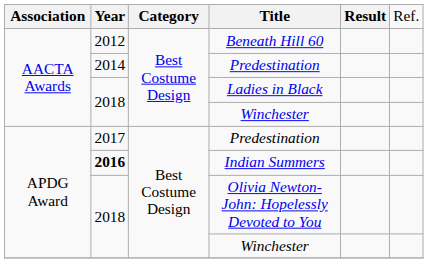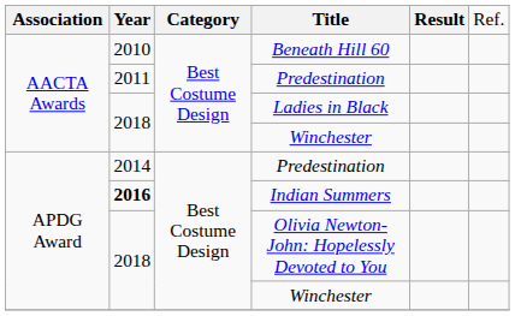 <table class="wikitable sortable" style="text-align:center"  width=70%>
 <tr>
 <th>Association</th>
 <th>Year</th>
 <th>Category</th>
 <th>Title</th>
 <th>Result</th>
 <td>Ref.</td>
 </tr>
 <tr>
 <td rowspan="4"><a href='#'>AACTA Awards</a></td>
-<td>2012</td>
+<td>2010</td>
 <td rowspan=4><a href='#'>Best Costume Design</a></td>
 <td><em><a href='#'>Beneath Hill 60</a></em></td>
 <td></td>
 <td></td>
 </tr>
 <tr>
-<td>2014</td>
+<td>2011</td>
 <td><a href='#'><em>Predestination</em></a></td>
 <td></td>
 <td></td>
 </tr>
 <tr>
 <td rowspan=2>2018</td>
 <td><a href='#'><em>Ladies in Black</em></a></td>
 <td></td>
 <td></td>
 </tr>
 <tr>
 <td><a href='#'><em>Winchester</em></a></td>
 <td></td>
 <td></td>
 </tr>
 <tr>
 <td rowspan="4">APDG Award</td>
-<td>2017</td>
+<td>2014</td>
 <td rowspan=4>Best Costume Design</td>
 <td><em>Predestination</em></td>
 <td></td>
 <td></td>
 </tr>
 <tr>
 <td><strong>2016</strong></td>
 <td><em><a href='#'>Indian Summers</a></em></td>
 <td></td>
 <td></td>
 </tr>
 <tr>
 <td rowspan=2>2018</td>
 <td><em><a href='#'>Olivia Newton-John: Hopelessly Devoted to You</a></em></td>
 <td></td>
 <td></td>
 </tr>
 <tr>
 <td><em>Winchester</em></td>
 <td></td>
 <td></td>
 </tr>
 <tr>
 </tr>
 </table>
